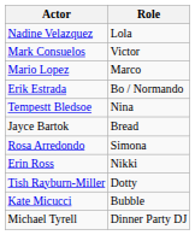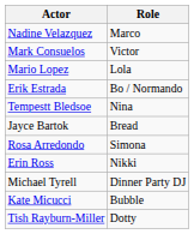 <table class="wikitable">
 <tr>
 <th>Actor</th>
 <th>Role</th>
 </tr>
 <tr>
 <td><a href='#'>Nadine Velazquez</a></td>
-<td>Lola</td>
+<td>Marco</td>
 </tr>
 <tr>
 <td><a href='#'>Mark Consuelos</a></td>
 <td>Victor</td>
 </tr>
 <tr>
 <td><a href='#'>Mario Lopez</a></td>
-<td>Marco</td>
+<td>Lola</td>
 </tr>
 <tr>
 <td><a href='#'>Erik Estrada</a></td>
 <td>Bo / Normando</td>
 </tr>
 <tr>
 <td><a href='#'>Tempestt Bledsoe</a></td>
 <td>Nina</td>
 </tr>
 <tr>
 <td>Jayce Bartok</td>
 <td>Bread</td>
 </tr>
 <tr>
 <td><a href='#'>Rosa Arredondo</a></td>
 <td>Simona</td>
 </tr>
 <tr>
 <td><a href='#'>Erin Ross</a></td>
 <td>Nikki</td>
 </tr>
 <tr>
-<td><a href='#'>Tish Rayburn-Miller</a></td>
-<td>Dotty</td>
+<td>Michael Tyrell</td>
+<td>Dinner Party DJ</td>
 </tr>
 <tr>
 <td><a href='#'>Kate Micucci</a></td>
 <td>Bubble</td>
 </tr>
 <tr>
-<td>Michael Tyrell</td>
-<td>Dinner Party DJ</td>
+<td><a href='#'>Tish Rayburn-Miller</a></td>
+<td>Dotty</td>
 </tr>
 </table>
